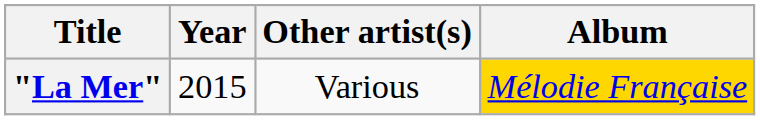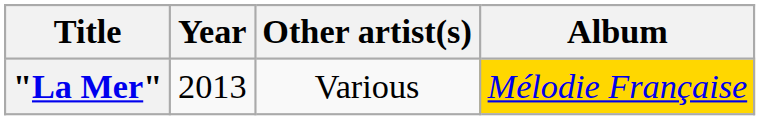 <table class="wikitable plainrowheaders" style="text-align:center;" border="1">
 <tr>
 <th scope="col">Title</th>
 <th scope="col">Year</th>
 <th scope="col">Other artist(s)</th>
 <th scope="col">Album</th>
 </tr>
 <tr>
 <th scope="row">"<a href='#'>La Mer</a>"</th>
-<td>2015</td>
+<td>2013</td>
 <td>Various</td>
 <td style="background: gold;"><em><a href='#'>Mélodie Française</a></em></td>
 </tr>
 </table>
